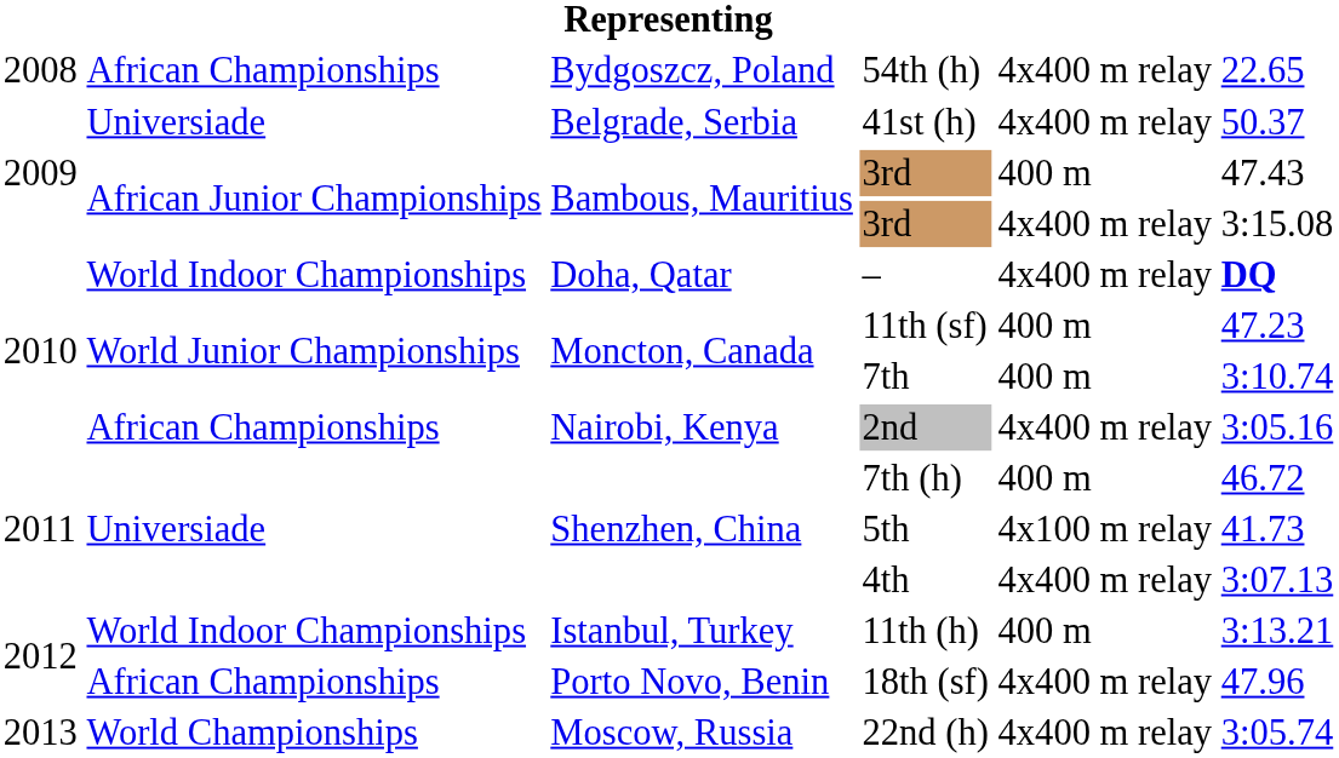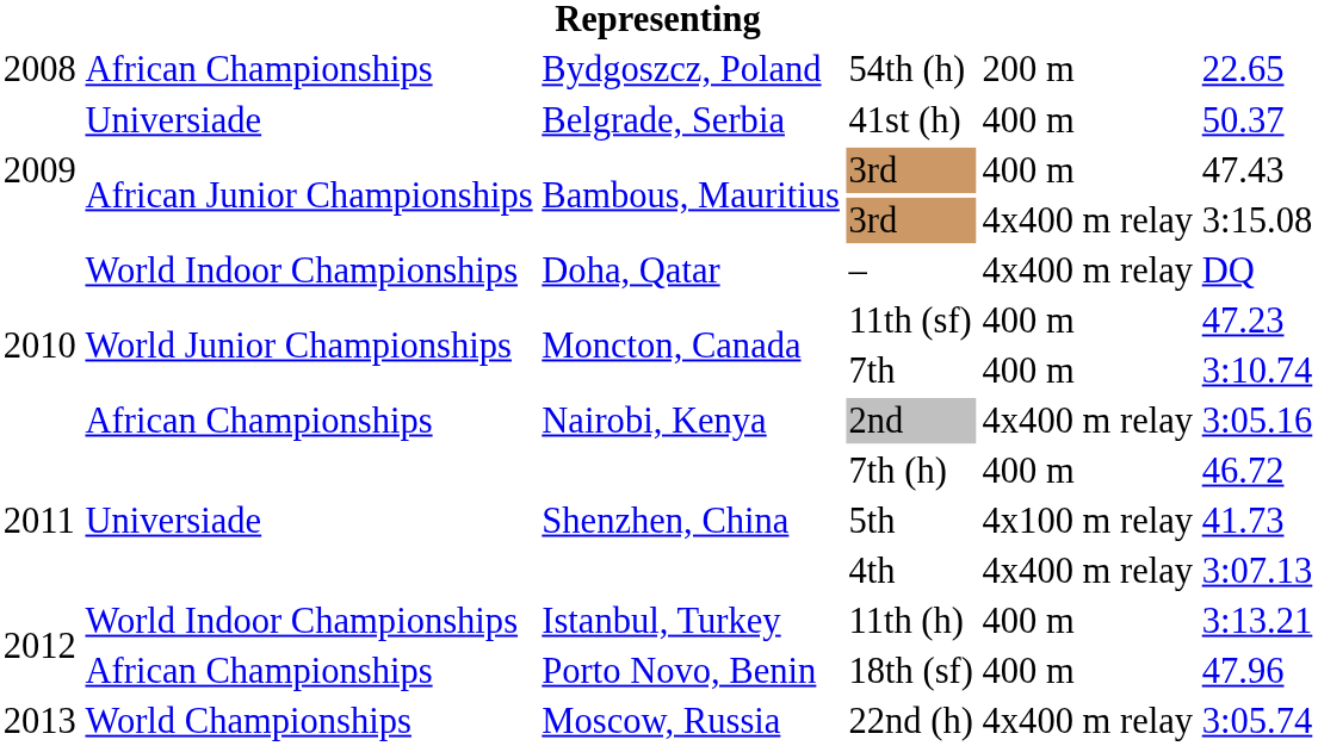 <table>
 <tr>
 <th colspan="6">Representing </th>
 </tr>
 <tr>
 <td>2008</td>
 <td><a href='#'>African Championships</a></td>
 <td><a href='#'>Bydgoszcz, Poland</a></td>
 <td>54th (h)</td>
-<td>4x400 m relay</td>
+<td>200 m</td>
 <td><a href='#'>22.65</a></td>
 </tr>
 <tr>
 <td rowspan=3>2009</td>
 <td><a href='#'>Universiade</a></td>
 <td><a href='#'>Belgrade, Serbia</a></td>
 <td>41st (h)</td>
-<td>4x400 m relay</td>
+<td>400 m</td>
 <td><a href='#'>50.37</a></td>
 </tr>
 <tr>
 <td rowspan=2><a href='#'>African Junior Championships</a></td>
 <td rowspan=2><a href='#'>Bambous, Mauritius</a></td>
 <td bgcolor=cc9966>3rd</td>
 <td>400 m</td>
 <td>47.43</td>
 </tr>
 <tr>
 <td bgcolor=cc9966>3rd</td>
 <td>4x400 m relay</td>
 <td>3:15.08</td>
 </tr>
 <tr>
 <td rowspan=4>2010</td>
 <td><a href='#'>World Indoor Championships</a></td>
 <td><a href='#'>Doha, Qatar</a></td>
 <td>–</td>
 <td>4x400 m relay</td>
-<td><strong><a href='#'>DQ</a></strong></td>
+<td><a href='#'>DQ</a></td>
 </tr>
 <tr>
 <td rowspan=2><a href='#'>World Junior Championships</a></td>
 <td rowspan=2><a href='#'>Moncton, Canada</a></td>
 <td>11th (sf)</td>
 <td>400 m</td>
 <td><a href='#'>47.23</a></td>
 </tr>
 <tr>
 <td>7th</td>
 <td>400 m</td>
 <td><a href='#'>3:10.74</a></td>
 </tr>
 <tr>
 <td><a href='#'>African Championships</a></td>
 <td><a href='#'>Nairobi, Kenya</a></td>
 <td bgcolor=silver>2nd</td>
 <td>4x400 m relay</td>
 <td><a href='#'>3:05.16</a></td>
 </tr>
 <tr>
 <td rowspan=3>2011</td>
 <td rowspan=3><a href='#'>Universiade</a></td>
 <td rowspan=3><a href='#'>Shenzhen, China</a></td>
 <td>7th (h)</td>
 <td>400 m</td>
 <td><a href='#'>46.72</a></td>
 </tr>
 <tr>
 <td>5th</td>
 <td>4x100 m relay</td>
 <td><a href='#'>41.73</a></td>
 </tr>
 <tr>
 <td>4th</td>
 <td>4x400 m relay</td>
 <td><a href='#'>3:07.13</a></td>
 </tr>
 <tr>
 <td rowspan=2>2012</td>
 <td><a href='#'>World Indoor Championships</a></td>
 <td><a href='#'>Istanbul, Turkey</a></td>
 <td>11th (h)</td>
 <td>400 m</td>
 <td><a href='#'>3:13.21</a></td>
 </tr>
 <tr>
 <td><a href='#'>African Championships</a></td>
 <td><a href='#'>Porto Novo, Benin</a></td>
 <td>18th (sf)</td>
-<td>4x400 m relay</td>
+<td>400 m</td>
 <td><a href='#'>47.96</a></td>
 </tr>
 <tr>
 <td>2013</td>
 <td><a href='#'>World Championships</a></td>
 <td><a href='#'>Moscow, Russia</a></td>
 <td>22nd (h)</td>
 <td>4x400 m relay</td>
 <td><a href='#'>3:05.74</a></td>
 </tr>
 </table>
